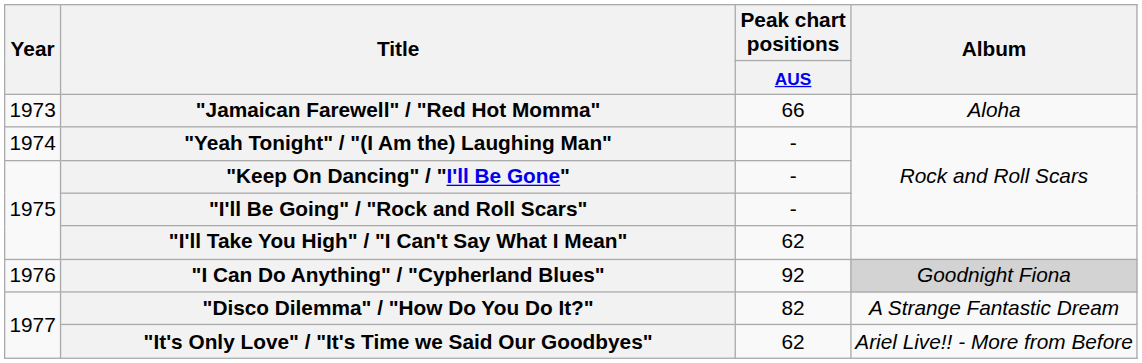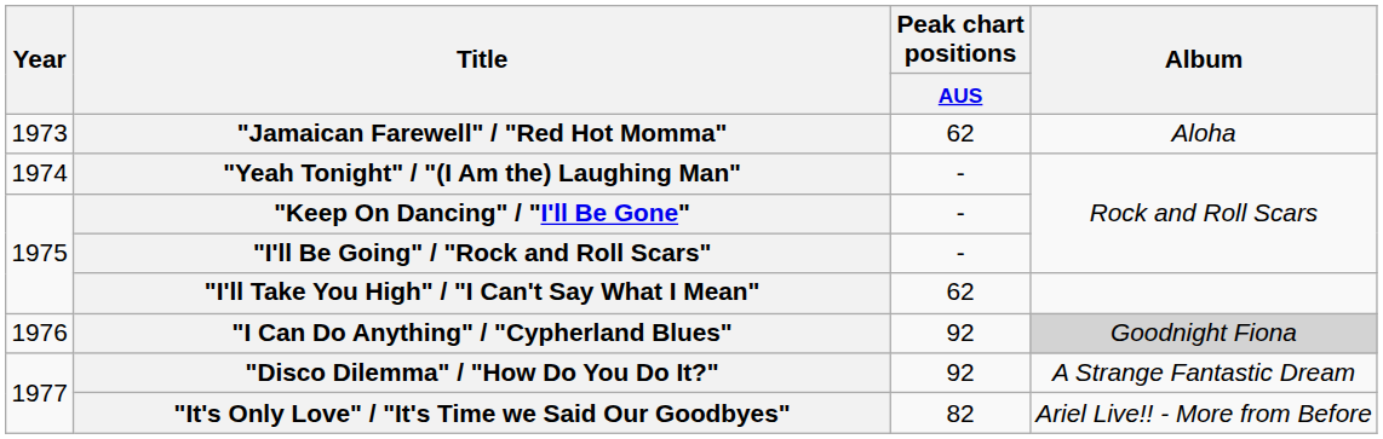 <table class="wikitable plainrowheaders" style="text-align:center;" border="1">
 <tr>
 <th scope="col" rowspan="2">Year</th>
 <th scope="col" rowspan="2" style="width:32em;">Title</th>
 <th scope="col" colspan="1">Peak chart<br>positions</th>
 <th scope="col" rowspan="2">Album</th>
 </tr>
 <tr>
 <th scope="col" style="text-align:center;"><small><a href='#'>AUS</a></small><br></th>
 </tr>
 <tr>
 <td>1973</td>
 <th scope="row">"Jamaican Farewell" / "Red Hot Momma"</th>
-<td style="text-align:center;">66</td>
+<td style="text-align:center;">62</td>
 <td><em>Aloha</em></td>
 </tr>
 <tr>
 <td>1974</td>
 <th scope="row">"Yeah Tonight" / "(I Am the) Laughing Man"</th>
 <td style="text-align:center;">-</td>
 <td rowspan="3"><em>Rock and Roll Scars</em></td>
 </tr>
 <tr>
 <td rowspan="3">1975</td>
 <th scope="row">"Keep On Dancing" / "<a href='#'>I'll Be Gone</a>"</th>
 <td style="text-align:center;">-</td>
 </tr>
 <tr>
 <th scope="row">"I'll Be Going" / "Rock and Roll Scars"</th>
 <td style="text-align:center;">-</td>
 </tr>
 <tr>
 <th scope="row">"I'll Take You High" / "I Can't Say What I Mean"</th>
 <td style="text-align:center;">62</td>
 <td></td>
 </tr>
 <tr>
 <td rowspan="1">1976</td>
 <th scope="row">"I Can Do Anything" / "Cypherland Blues"</th>
 <td style="text-align:center;">92</td>
 <td style="background: lightgrey;"><em>Goodnight Fiona</em></td>
 </tr>
 <tr>
 <td rowspan="3">1977</td>
 <th scope="row">"Disco Dilemma" / "How Do You Do It?"</th>
-<td style="text-align:center;">82</td>
+<td style="text-align:center;">92</td>
 <td><em>A Strange Fantastic Dream</em></td>
 </tr>
 <tr>
 <th scope="row">"It's Only Love" / "It's Time we Said Our Goodbyes"</th>
-<td style="text-align:center;">62</td>
+<td style="text-align:center;">82</td>
 <td><em>Ariel Live!! - More from Before</em></td>
 </tr>
 </table>
